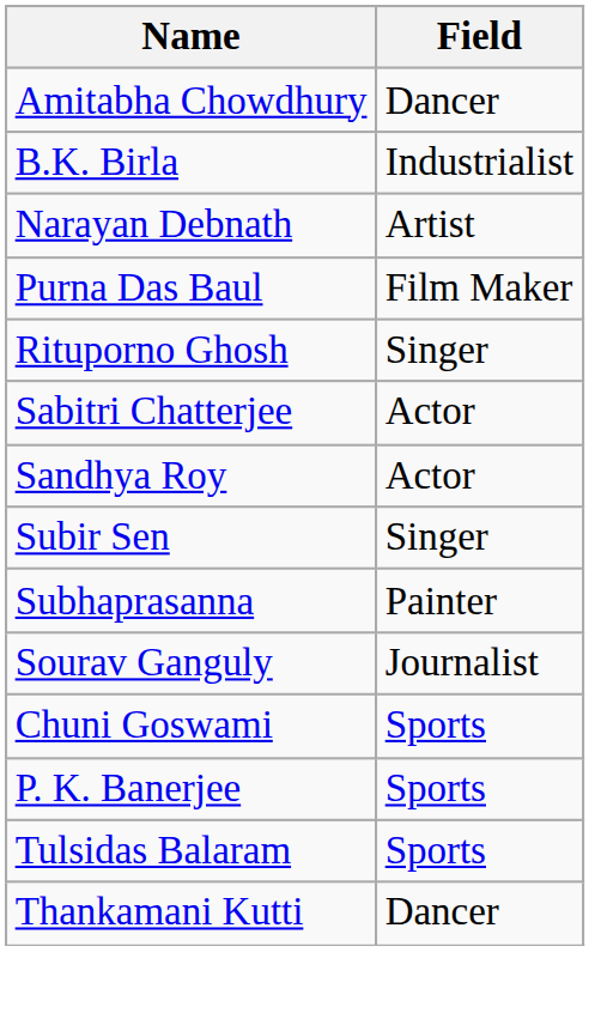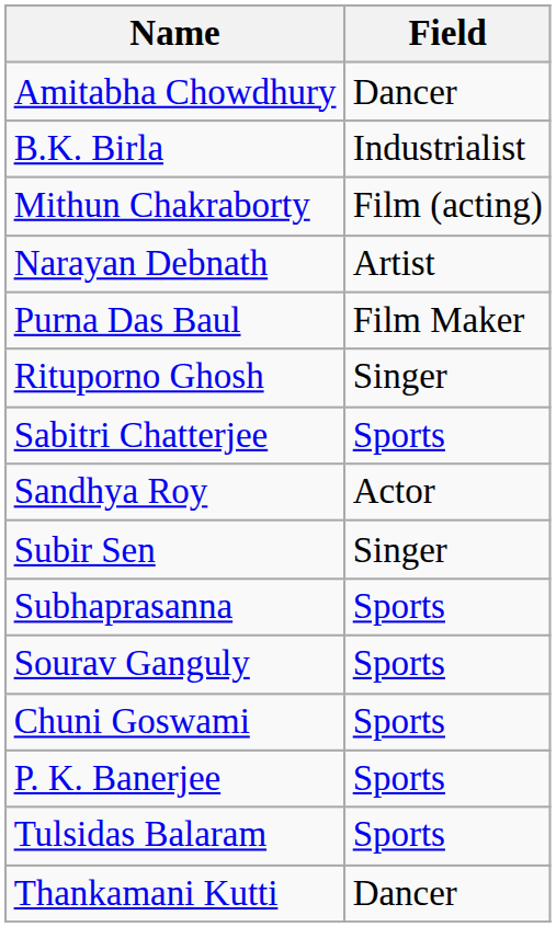 <table class="wikitable sortable">
 <tr>
 <th>Name</th>
 <th>Field</th>
 </tr>
 <tr>
 <td><a href='#'>Amitabha Chowdhury</a></td>
 <td>Dancer</td>
 </tr>
 <tr>
 <td><a href='#'>B.K. Birla</a></td>
 <td>Industrialist</td>
+</tr>
+<tr>
+<td><a href='#'>Mithun Chakraborty</a></td>
+<td>Film (acting)</td>
 </tr>
 <tr>
 <td><a href='#'>Narayan Debnath</a></td>
 <td>Artist</td>
 </tr>
 <tr>
 <td><a href='#'>Purna Das Baul</a></td>
 <td>Film Maker</td>
 </tr>
 <tr>
 <td><a href='#'>Rituporno Ghosh</a></td>
 <td>Singer</td>
 </tr>
 <tr>
 <td><a href='#'>Sabitri Chatterjee</a></td>
-<td>Actor</td>
+<td><a href='#'>Sports</a></td>
 </tr>
 <tr>
 <td><a href='#'>Sandhya Roy</a></td>
 <td>Actor</td>
 </tr>
 <tr>
 <td><a href='#'>Subir Sen</a></td>
 <td>Singer</td>
 </tr>
 <tr>
 <td><a href='#'>Subhaprasanna</a></td>
-<td>Painter</td>
+<td><a href='#'>Sports</a></td>
 </tr>
 <tr>
 <td><a href='#'>Sourav Ganguly</a></td>
-<td>Journalist</td>
+<td><a href='#'>Sports</a></td>
 </tr>
 <tr>
 <td><a href='#'>Chuni Goswami</a></td>
 <td><a href='#'>Sports</a></td>
 </tr>
 <tr>
 <td><a href='#'>P. K. Banerjee</a></td>
 <td><a href='#'>Sports</a></td>
 </tr>
 <tr>
 <td><a href='#'>Tulsidas Balaram</a></td>
 <td><a href='#'>Sports</a></td>
 </tr>
 <tr>
 <td><a href='#'>Thankamani Kutti</a></td>
 <td>Dancer</td>
 </tr>
 <tr>
 </tr>
 </table>
